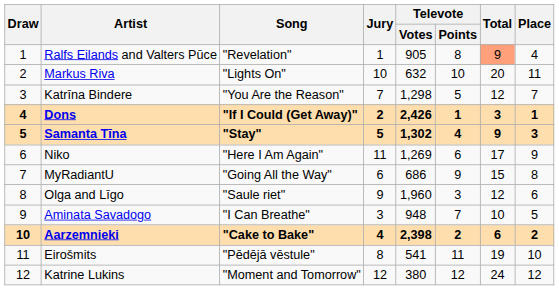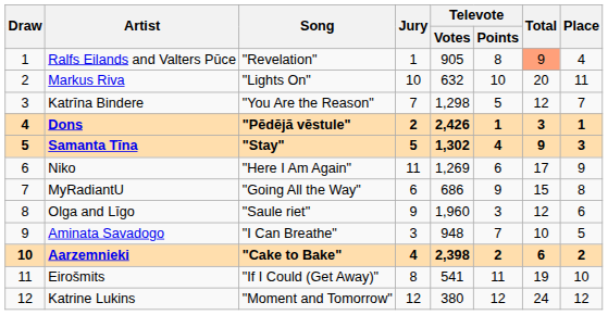 <table class="sortable wikitable" style="margin: 1em auto 1em auto; text-align:center;">
 <tr>
 <th rowspan="2">Draw</th>
 <th rowspan="2">Artist</th>
 <th rowspan="2">Song</th>
 <th rowspan="2">Jury</th>
 <th colspan="2">Televote</th>
 <th rowspan="2">Total</th>
 <th rowspan="2">Place</th>
 </tr>
 <tr>
 <th>Votes</th>
 <th>Points</th>
 </tr>
 <tr>
 <td>1</td>
 <td align="left"><a href='#'>Ralfs Eilands</a> and Valters Pūce</td>
 <td align="left">"Revelation"</td>
 <td>1</td>
 <td>905</td>
 <td>8</td>
 <td style="background: lightsalmon;">9</td>
 <td>4</td>
 </tr>
 <tr>
 <td>2</td>
 <td align="left"><a href='#'>Markus Riva</a></td>
 <td align="left">"Lights On"</td>
 <td>10</td>
 <td>632</td>
 <td>10</td>
 <td>20</td>
 <td>11</td>
 </tr>
 <tr>
 <td>3</td>
 <td align="left">Katrīna Bindere</td>
 <td align="left">"You Are the Reason"</td>
 <td>7</td>
 <td>1,298</td>
 <td>5</td>
 <td>12</td>
 <td>7</td>
 </tr>
 <tr style="font-weight:bold; background:navajowhite;">
 <td>4</td>
 <td align="left"><a href='#'>Dons</a></td>
-<td align="left">"If I Could (Get Away)"</td>
+<td align="left">"Pēdējā vēstule"</td>
 <td>2</td>
 <td>2,426</td>
 <td>1</td>
 <td>3</td>
 <td>1</td>
 </tr>
 <tr style="font-weight:bold; background:navajowhite;">
 <td>5</td>
 <td align="left"><a href='#'>Samanta Tīna</a></td>
 <td align="left">"Stay"</td>
 <td>5</td>
 <td>1,302</td>
 <td>4</td>
 <td>9</td>
 <td>3</td>
 </tr>
 <tr>
 <td>6</td>
 <td align="left">Niko</td>
 <td align="left">"Here I Am Again"</td>
 <td>11</td>
 <td>1,269</td>
 <td>6</td>
 <td>17</td>
 <td>9</td>
 </tr>
 <tr>
 <td>7</td>
 <td align="left">MyRadiantU</td>
 <td align="left">"Going All the Way"</td>
 <td>6</td>
 <td>686</td>
 <td>9</td>
 <td>15</td>
 <td>8</td>
 </tr>
 <tr>
 <td>8</td>
 <td align="left">Olga and Līgo</td>
 <td align="left">"Saule riet"</td>
 <td>9</td>
 <td>1,960</td>
 <td>3</td>
 <td>12</td>
 <td>6</td>
 </tr>
 <tr>
 <td>9</td>
 <td align="left"><a href='#'>Aminata Savadogo</a></td>
 <td align="left">"I Can Breathe"</td>
 <td>3</td>
 <td>948</td>
 <td>7</td>
 <td>10</td>
 <td>5</td>
 </tr>
 <tr style="font-weight:bold; background:navajowhite;">
 <td>10</td>
 <td align="left"><a href='#'>Aarzemnieki</a></td>
 <td align="left">"Cake to Bake"</td>
 <td>4</td>
 <td>2,398</td>
 <td>2</td>
 <td>6</td>
 <td>2</td>
 </tr>
 <tr>
 <td>11</td>
 <td align="left">Eirošmits</td>
-<td align="left">"Pēdējā vēstule"</td>
+<td align="left">"If I Could (Get Away)"</td>
 <td>8</td>
 <td>541</td>
 <td>11</td>
 <td>19</td>
 <td>10</td>
 </tr>
 <tr>
 <td>12</td>
 <td align="left">Katrine Lukins</td>
 <td align="left">"Moment and Tomorrow"</td>
 <td>12</td>
 <td>380</td>
 <td>12</td>
 <td>24</td>
 <td>12</td>
 </tr>
 </table>
